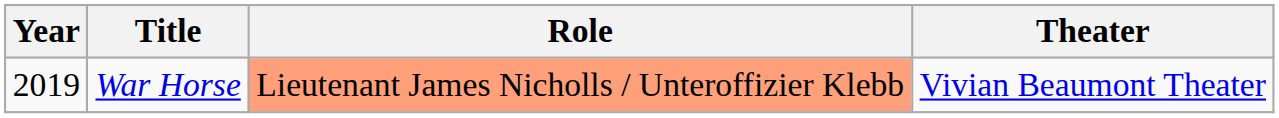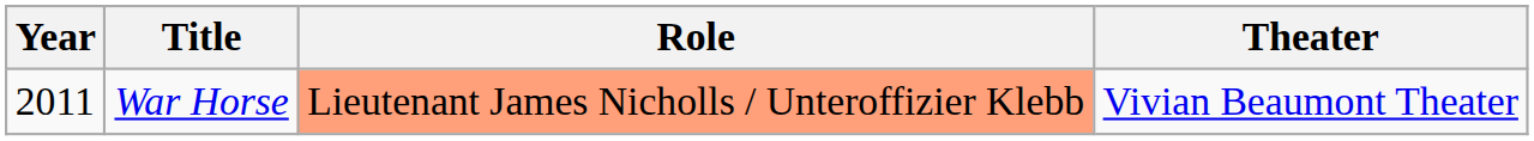 <table class="wikitable">
 <tr>
 <th>Year</th>
 <th>Title</th>
 <th>Role</th>
 <th>Theater</th>
 </tr>
 <tr>
-<td>2019</td>
+<td>2011</td>
 <td><a href='#'><em>War Horse</em></a></td>
 <td style="background: lightsalmon;">Lieutenant James Nicholls / Unteroffizier Klebb</td>
 <td><a href='#'>Vivian Beaumont Theater</a></td>
 </tr>
 </table>
